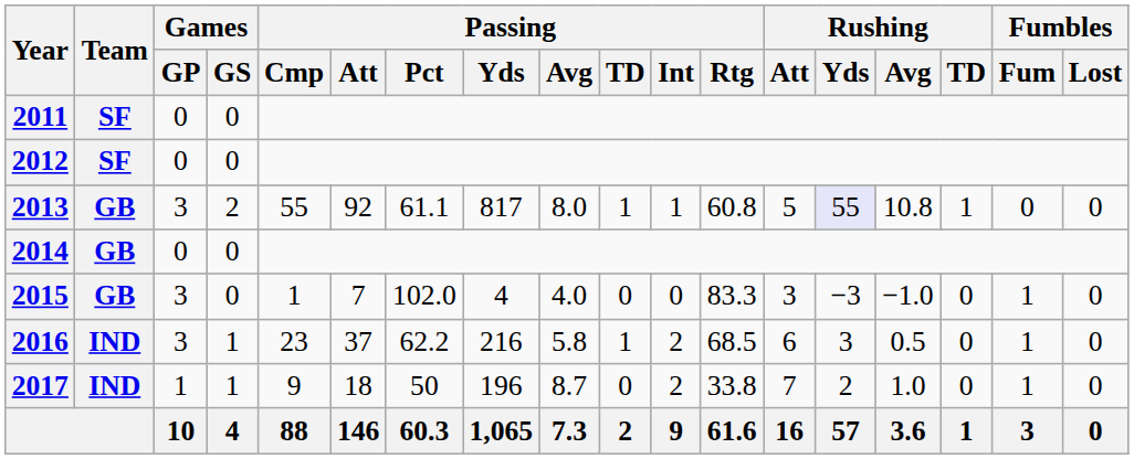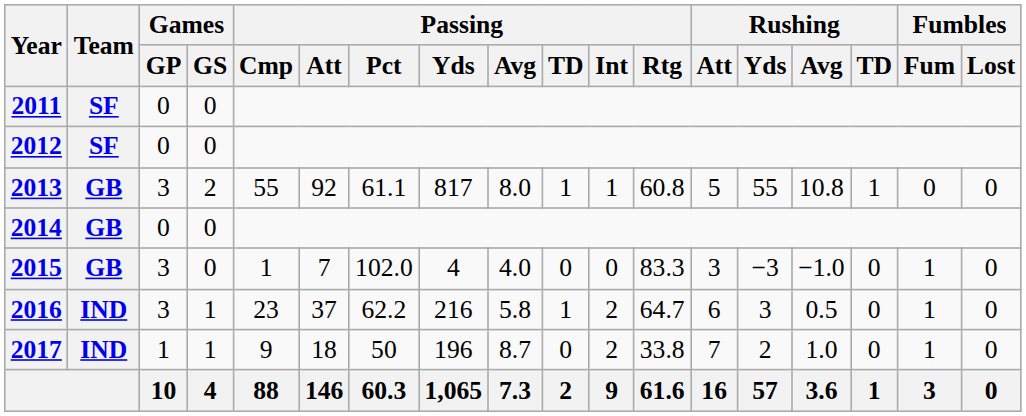 <table class="wikitable"  style="text-align:center;">
 <tr>
 <th rowspan="2">Year</th>
 <th rowspan="2">Team</th>
 <th colspan="2">Games</th>
 <th colspan="8">Passing</th>
 <th colspan="4">Rushing</th>
 <th colspan="2">Fumbles</th>
 </tr>
 <tr>
 <th>GP</th>
 <th>GS</th>
 <th>Cmp</th>
 <th>Att</th>
 <th>Pct</th>
 <th>Yds</th>
 <th>Avg</th>
 <th>TD</th>
 <th>Int</th>
 <th>Rtg</th>
 <th>Att</th>
 <th>Yds</th>
 <th>Avg</th>
 <th>TD</th>
 <th>Fum</th>
 <th>Lost</th>
 </tr>
 <tr>
 <th><a href='#'>2011</a></th>
 <th><a href='#'>SF</a></th>
 <td>0</td>
 <td>0</td>
 <td colspan="16"></td>
 </tr>
 <tr>
 <th><a href='#'>2012</a></th>
 <th><a href='#'>SF</a></th>
 <td>0</td>
 <td>0</td>
 <td colspan="16"></td>
 </tr>
 <tr>
 <th><a href='#'>2013</a></th>
 <th><a href='#'>GB</a></th>
 <td>3</td>
 <td>2</td>
 <td>55</td>
 <td>92</td>
 <td>61.1</td>
 <td>817</td>
 <td>8.0</td>
 <td>1</td>
 <td>1</td>
 <td>60.8</td>
 <td>5</td>
-<td style="background: lavender;">55</td>
+<td>55</td>
 <td>10.8</td>
 <td>1</td>
 <td>0</td>
 <td>0</td>
 </tr>
 <tr>
 <th><a href='#'>2014</a></th>
 <th><a href='#'>GB</a></th>
 <td>0</td>
 <td>0</td>
 <td colspan="16"></td>
 </tr>
 <tr>
 <th><a href='#'>2015</a></th>
 <th><a href='#'>GB</a></th>
 <td>3</td>
 <td>0</td>
 <td>1</td>
 <td>7</td>
 <td>102.0</td>
 <td>4</td>
 <td>4.0</td>
 <td>0</td>
 <td>0</td>
 <td>83.3</td>
 <td>3</td>
 <td>−3</td>
 <td>−1.0</td>
 <td>0</td>
 <td>1</td>
 <td>0</td>
 </tr>
 <tr>
 <th><a href='#'>2016</a></th>
 <th><a href='#'>IND</a></th>
 <td>3</td>
 <td>1</td>
 <td>23</td>
 <td>37</td>
 <td>62.2</td>
 <td>216</td>
 <td>5.8</td>
 <td>1</td>
 <td>2</td>
-<td>68.5</td>
+<td>64.7</td>
 <td>6</td>
 <td>3</td>
 <td>0.5</td>
 <td>0</td>
 <td>1</td>
 <td>0</td>
 </tr>
 <tr>
 <th><a href='#'>2017</a></th>
 <th><a href='#'>IND</a></th>
 <td>1</td>
 <td>1</td>
 <td>9</td>
 <td>18</td>
 <td>50</td>
 <td>196</td>
 <td>8.7</td>
 <td>0</td>
 <td>2</td>
 <td>33.8</td>
 <td>7</td>
 <td>2</td>
 <td>1.0</td>
 <td>0</td>
 <td>1</td>
 <td>0</td>
 </tr>
 <tr>
 <th colspan="2"></th>
 <th>10</th>
 <th>4</th>
 <th>88</th>
 <th>146</th>
 <th>60.3</th>
 <th>1,065</th>
 <th>7.3</th>
 <th>2</th>
 <th>9</th>
 <th>61.6</th>
 <th>16</th>
 <th>57</th>
 <th>3.6</th>
 <th>1</th>
 <th>3</th>
 <th>0</th>
 </tr>
 </table>
